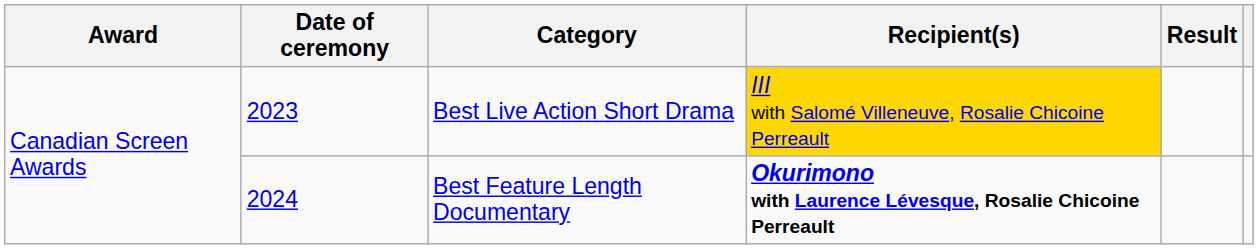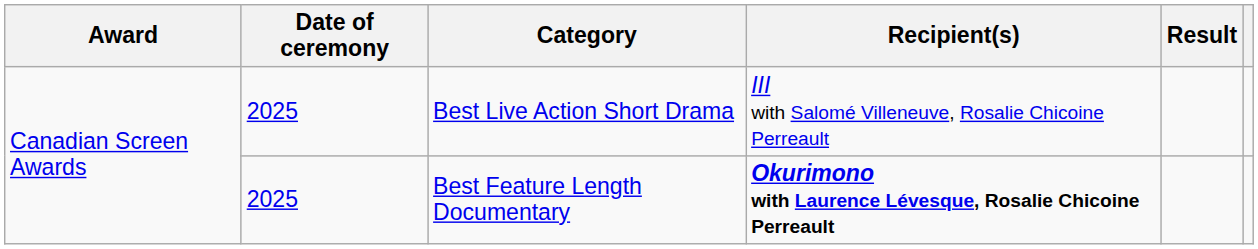 <table class="wikitable sortable plainrowheaders">
 <tr>
 <th scope="col">Award</th>
 <th scope="col">Date of ceremony</th>
 <th scope="col">Category</th>
 <th scope="col">Recipient(s)</th>
 <th scope="col">Result</th>
 <th scope="col" class="unsortable"></th>
 </tr>
 <tr>
 <td rowspan=2><a href='#'>Canadian Screen Awards</a></td>
-<td><a href='#'>2023</a></td>
+<td><a href='#'>2025</a></td>
 <td><a href='#'>Best Live Action Short Drama</a></td>
-<td style="background: gold;"><em><a href='#'>III</a></em><br><small>with <a href='#'>Salomé Villeneuve</a>, <a href='#'>Rosalie Chicoine Perreault</a></small></td>
+<td><em><a href='#'>III</a></em><br><small>with <a href='#'>Salomé Villeneuve</a>, <a href='#'>Rosalie Chicoine Perreault</a></small></td>
 <td></td>
 <td></td>
 </tr>
 <tr>
-<td><a href='#'>2024</a></td>
+<td><a href='#'>2025</a></td>
 <td><a href='#'>Best Feature Length Documentary</a></td>
 <td><strong><em><a href='#'>Okurimono</a></em><br><small>with <a href='#'>Laurence Lévesque</a>, Rosalie Chicoine Perreault</small></strong></td>
 <td></td>
 <td></td>
 </tr>
 </table>
